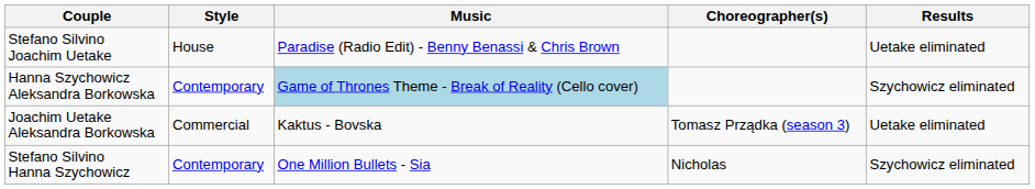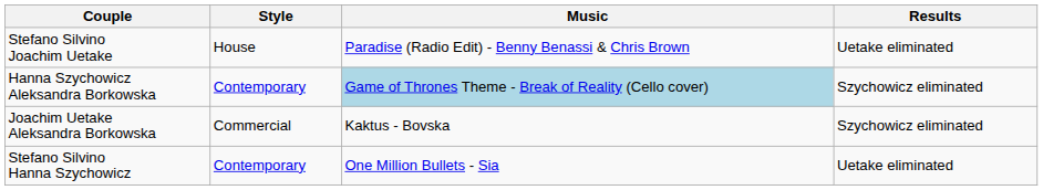 <table class="wikitable" width="90%">
 <tr>
 <th>Couple</th>
 <th>Style</th>
 <th>Music</th>
-<th>Choreographer(s)</th>
 <th>Results</th>
 </tr>
 <tr>
 <td>Stefano Silvino<br>Joachim Uetake</td>
 <td>House</td>
 <td><a href='#'>Paradise</a> (Radio Edit) - <a href='#'>Benny Benassi</a> & <a href='#'>Chris Brown</a></td>
-<td></td>
 <td>Uetake eliminated</td>
 </tr>
 <tr>
 <td>Hanna Szychowicz<br>Aleksandra Borkowska</td>
 <td><a href='#'>Contemporary</a></td>
 <td style="background: lightblue;"><a href='#'>Game of Thrones</a> Theme - <a href='#'>Break of Reality</a> (Cello cover)</td>
-<td></td>
 <td>Szychowicz eliminated</td>
 </tr>
 <tr>
 <td>Joachim Uetake<br>Aleksandra Borkowska</td>
 <td>Commercial</td>
 <td>Kaktus - Bovska</td>
-<td>Tomasz Prządka (<a href='#'>season 3</a>)</td>
-<td>Uetake eliminated</td>
+<td>Szychowicz eliminated</td>
 </tr>
 <tr>
 <td>Stefano Silvino<br>Hanna Szychowicz</td>
 <td><a href='#'>Contemporary</a></td>
 <td><a href='#'>One Million Bullets</a> - <a href='#'>Sia</a></td>
-<td>Nicholas</td>
-<td>Szychowicz eliminated</td>
+<td>Uetake eliminated</td>
 </tr>
 </table>
